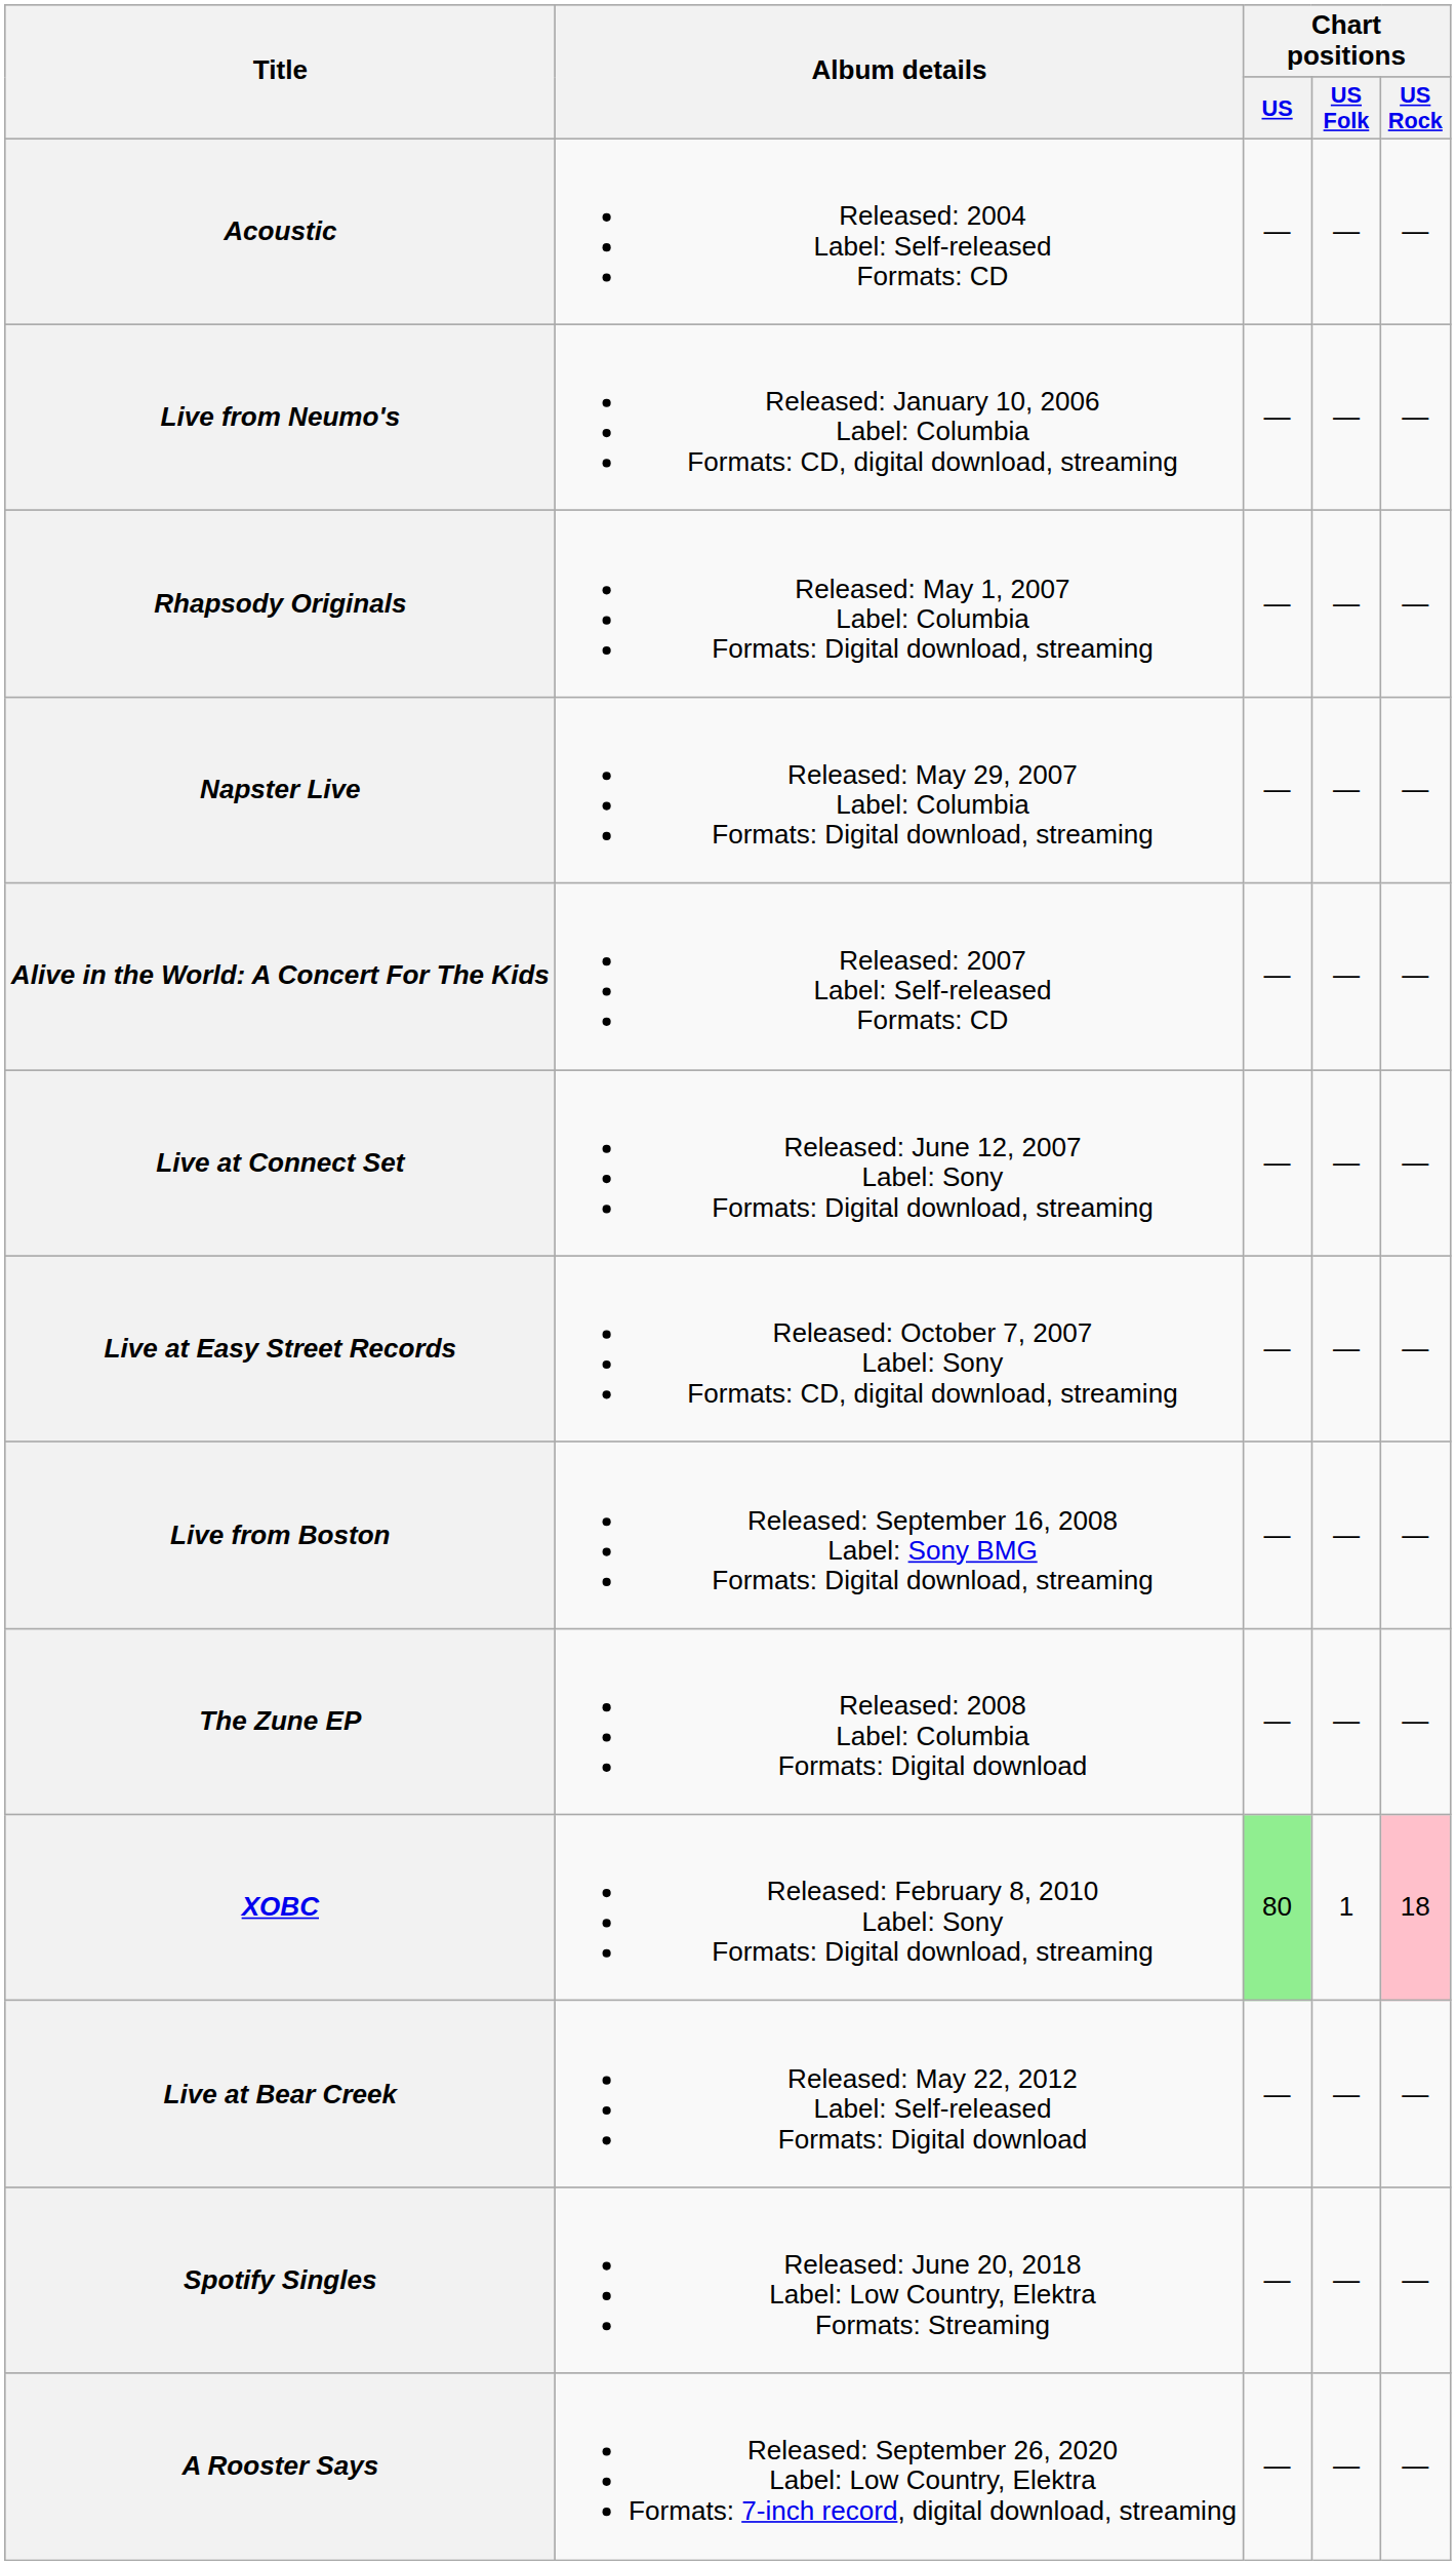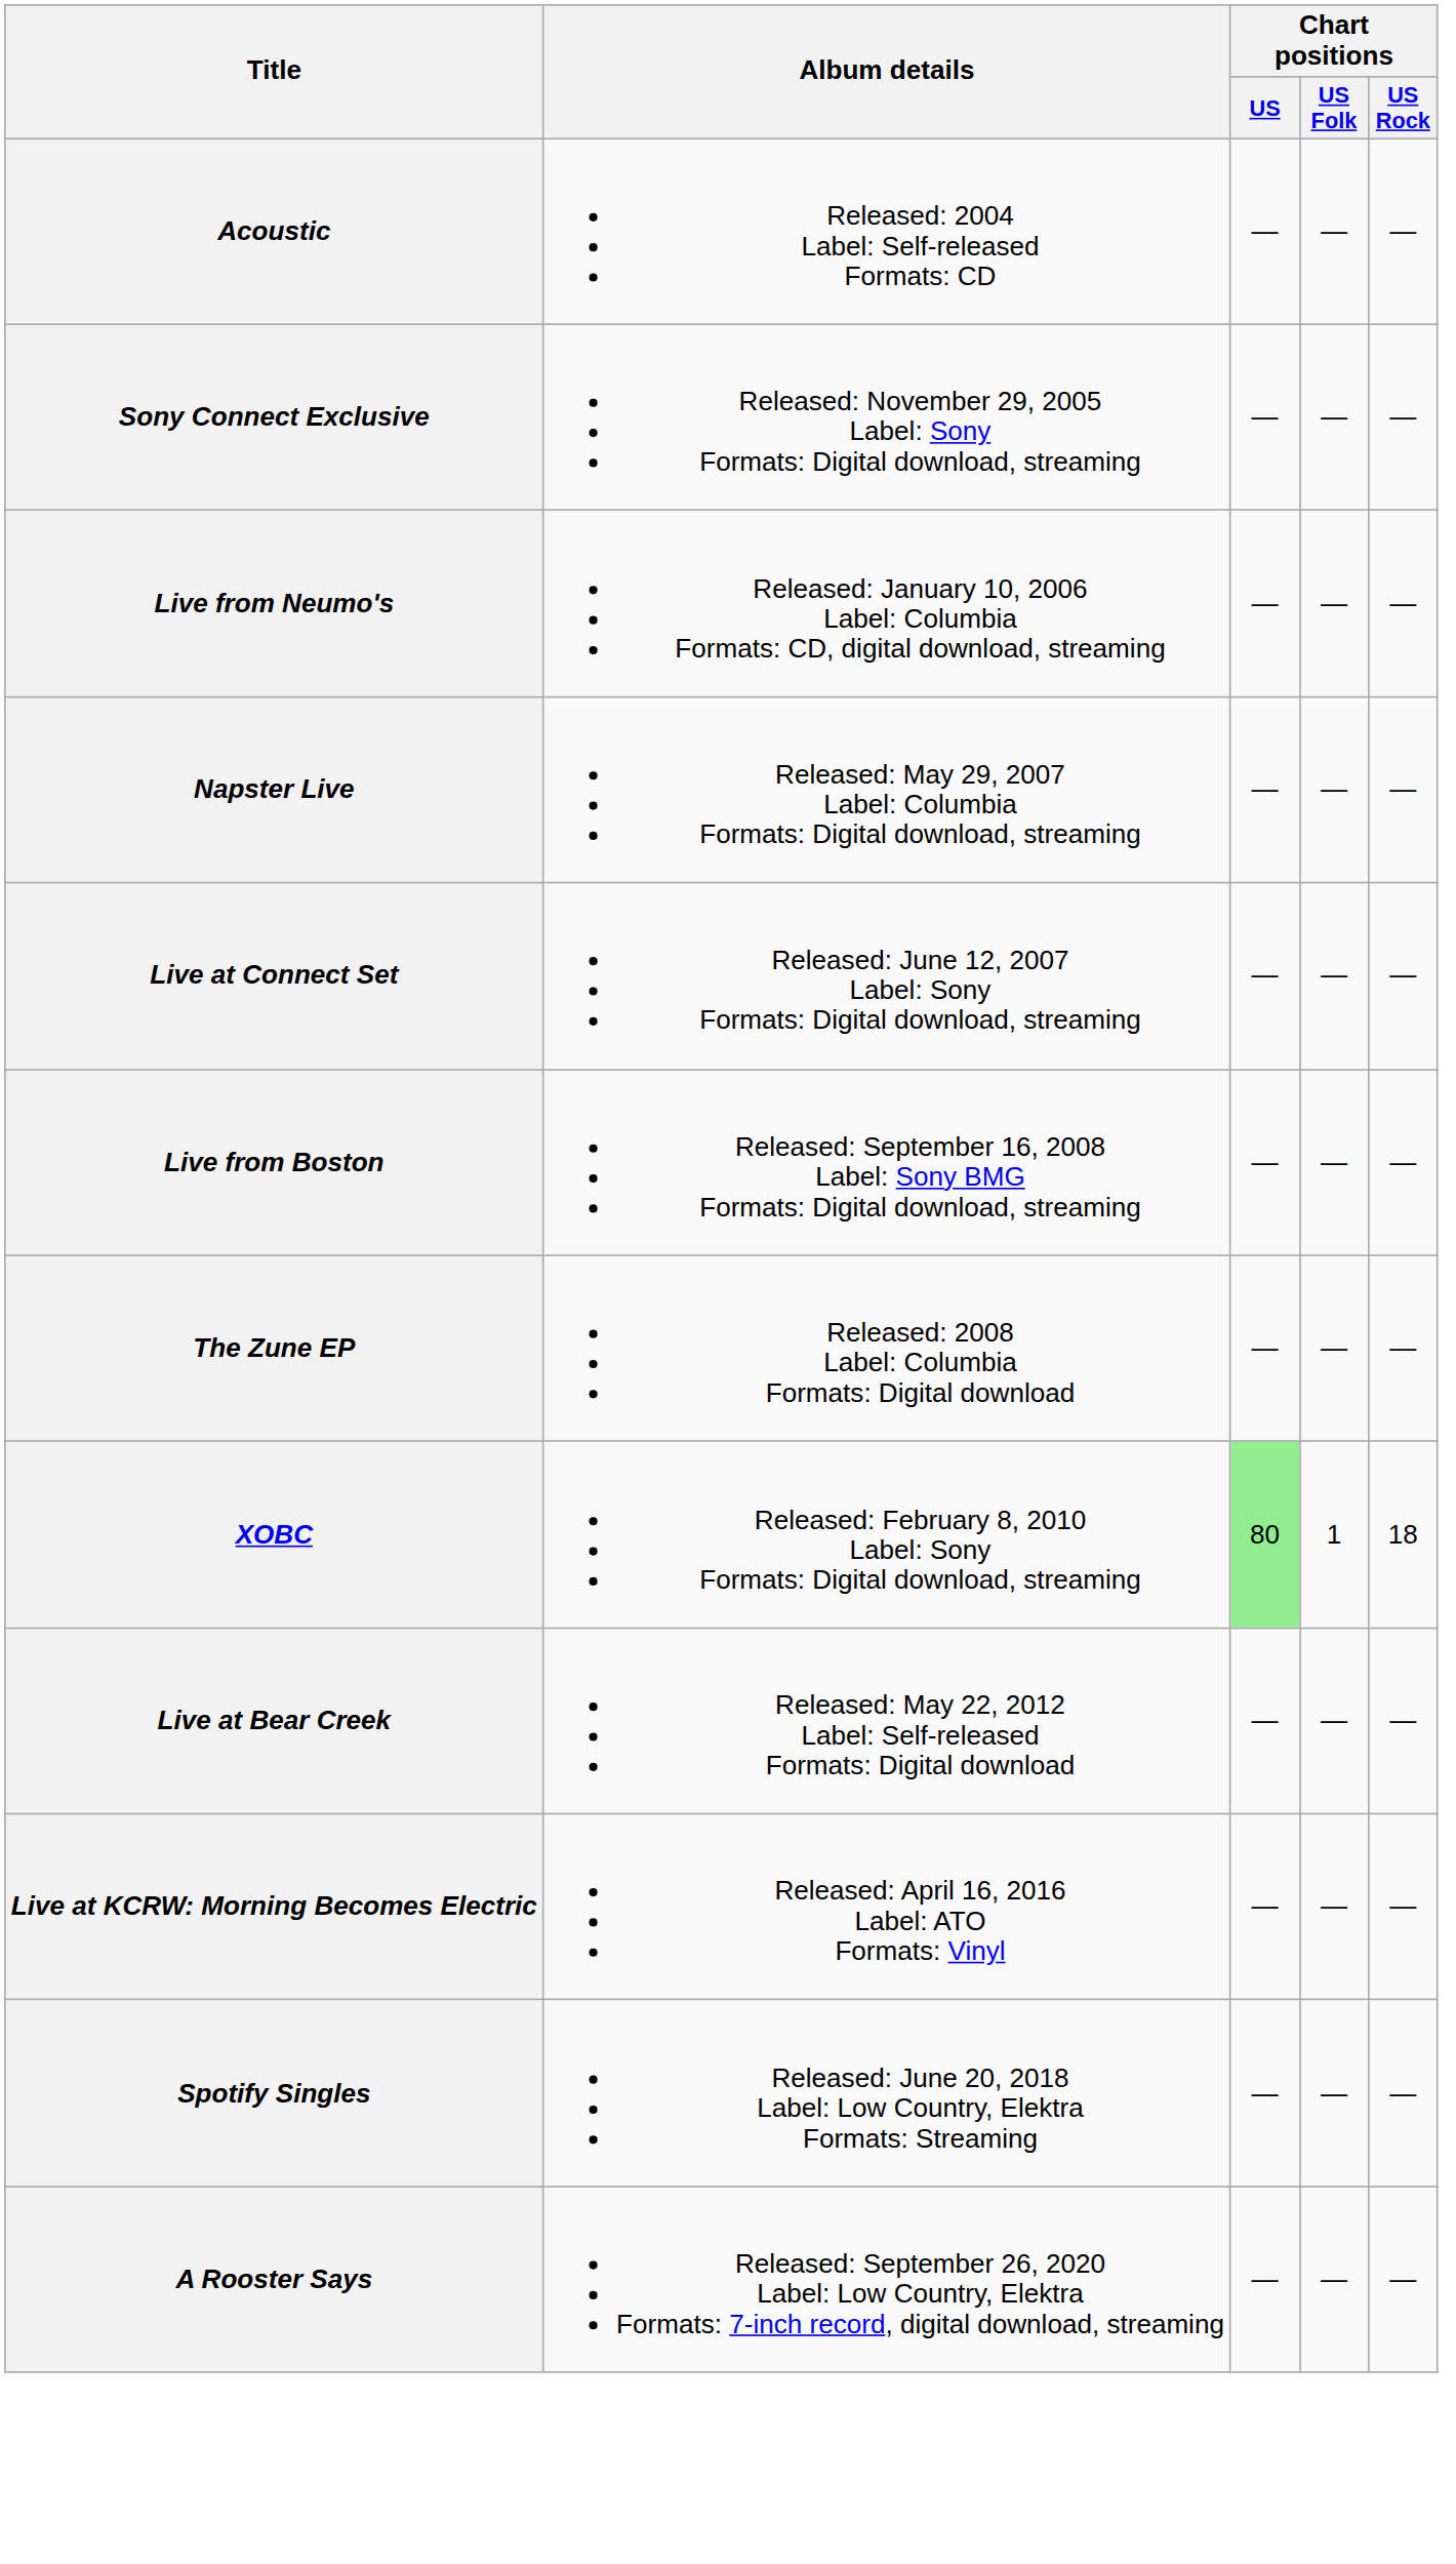 <table class="wikitable plainrowheaders" style="text-align:center;">
 <tr>
 <th scope="col" rowspan="2">Title</th>
 <th scope="col" rowspan="2">Album details</th>
 <th colspan="3">Chart positions</th>
 </tr>
 <tr style="font-size:smaller;">
 <th style="width:35px;"><a href='#'>US</a><br></th>
 <th style="width:35px;"><a href='#'>US<br>Folk</a><br></th>
 <th style="width:35px;"><a href='#'>US<br>Rock</a><br></th>
 </tr>
 <tr>
 <th scope="row"><em>Acoustic</em></th>
 <td><br><ul><li>Released: 2004</li><li>Label: Self-released</li><li>Formats: CD</li></ul></td>
 <td>—</td>
 <td>—</td>
 <td>—</td>
 </tr>
 <tr>
-<th scope="row"><em>Live from Neumo's</em></th>
-<td><br><ul><li>Released: January 10, 2006</li><li>Label: Columbia</li><li>Formats: CD, digital download, streaming</li></ul></td>
+<th scope="row"><em>Sony Connect Exclusive</em></th>
+<td><br><ul><li>Released: November 29, 2005</li><li>Label: <a href='#'>Sony</a></li><li>Formats: Digital download, streaming</li></ul></td>
 <td>—</td>
 <td>—</td>
 <td>—</td>
 </tr>
 <tr>
-<th scope="row"><em>Rhapsody Originals</em></th>
-<td><br><ul><li>Released: May 1, 2007</li><li>Label: Columbia</li><li>Formats: Digital download, streaming</li></ul></td>
+<th scope="row"><em>Live from Neumo's</em></th>
+<td><br><ul><li>Released: January 10, 2006</li><li>Label: Columbia</li><li>Formats: CD, digital download, streaming</li></ul></td>
 <td>—</td>
 <td>—</td>
 <td>—</td>
 </tr>
 <tr>
 <th scope="row"><em>Napster Live</em></th>
 <td><br><ul><li>Released: May 29, 2007</li><li>Label: Columbia</li><li>Formats: Digital download, streaming</li></ul></td>
 <td>—</td>
 <td>—</td>
 <td>—</td>
 </tr>
 <tr>
-<th scope="row"><em>Alive in the World: A Concert For The Kids</em><br></th>
-<td><br><ul><li>Released: 2007</li><li>Label: Self-released</li><li>Formats: CD</li></ul></td>
-<td>—</td>
-<td>—</td>
-<td>—</td>
-</tr>
-<tr>
 <th scope="row"><em>Live at Connect Set</em></th>
 <td><br><ul><li>Released: June 12, 2007</li><li>Label: Sony</li><li>Formats: Digital download, streaming</li></ul></td>
-<td>—</td>
-<td>—</td>
-<td>—</td>
-</tr>
-<tr>
-<th scope="row"><em>Live at Easy Street Records</em></th>
-<td><br><ul><li>Released: October 7, 2007</li><li>Label: Sony</li><li>Formats: CD, digital download, streaming</li></ul></td>
 <td>—</td>
 <td>—</td>
 <td>—</td>
 </tr>
 <tr>
 <th scope="row"><em>Live from Boston</em></th>
 <td><br><ul><li>Released: September 16, 2008</li><li>Label: <a href='#'>Sony BMG</a></li><li>Formats: Digital download, streaming</li></ul></td>
 <td>—</td>
 <td>—</td>
 <td>—</td>
 </tr>
 <tr>
 <th scope="row"><em>The Zune EP</em></th>
 <td><br><ul><li>Released: 2008</li><li>Label: Columbia</li><li>Formats: Digital download</li></ul></td>
 <td>—</td>
 <td>—</td>
 <td>—</td>
 </tr>
 <tr>
 <th scope="row"><em><a href='#'>XOBC</a></em></th>
 <td><br><ul><li>Released: February 8, 2010</li><li>Label: Sony</li><li>Formats: Digital download, streaming</li></ul></td>
 <td style="background: lightgreen;">80</td>
 <td>1</td>
-<td style="background: pink;">18</td>
+<td>18</td>
 </tr>
 <tr>
 <th scope="row"><em>Live at Bear Creek</em></th>
 <td><br><ul><li>Released: May 22, 2012</li><li>Label: Self-released</li><li>Formats: Digital download</li></ul></td>
+<td>—</td>
+<td>—</td>
+<td>—</td>
+</tr>
+<tr>
+<th scope="row"><em>Live at KCRW: Morning Becomes Electric</em></th>
+<td><br><ul><li>Released: April 16, 2016</li><li>Label: ATO</li><li>Formats: <a href='#'>Vinyl</a></li></ul></td>
 <td>—</td>
 <td>—</td>
 <td>—</td>
 </tr>
 <tr>
 <th scope="row"><em>Spotify Singles</em></th>
 <td><br><ul><li>Released: June 20, 2018</li><li>Label: Low Country, Elektra</li><li>Formats: Streaming</li></ul></td>
 <td>—</td>
 <td>—</td>
 <td>—</td>
 </tr>
 <tr>
 <th scope="row"><em>A Rooster Says</em></th>
 <td><br><ul><li>Released: September 26, 2020</li><li>Label: Low Country, Elektra</li><li>Formats: <a href='#'>7-inch record</a>, digital download, streaming</li></ul></td>
 <td>—</td>
 <td>—</td>
 <td>—</td>
 </tr>
 </table>
